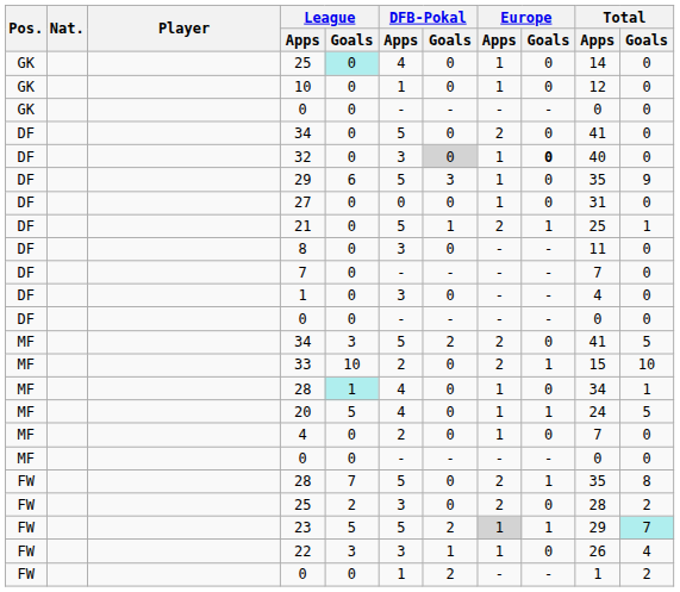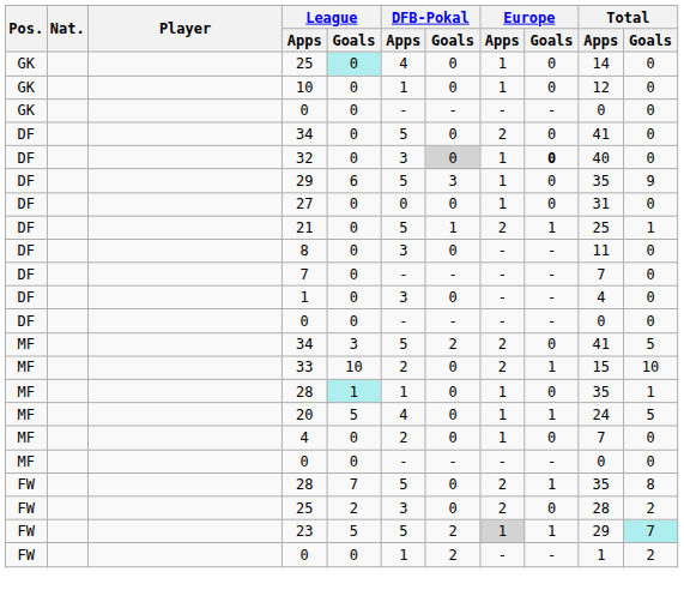 <table class="wikitable" style="text-align: center">
 <tr>
 <th rowspan="2" width="30">Pos.</th>
 <th rowspan="2" width="30">Nat.</th>
 <th rowspan="2" width="170">Player</th>
 <th colspan="2" width="95"><a href='#'>League</a></th>
 <th colspan="2" width="95"><a href='#'>DFB-Pokal</a></th>
 <th colspan="2" width="95"><a href='#'>Europe</a></th>
 <th colspan="2" width="95">Total</th>
 </tr>
 <tr>
 <th>Apps</th>
 <th>Goals</th>
 <th>Apps</th>
 <th>Goals</th>
 <th>Apps</th>
 <th>Goals</th>
 <th>Apps</th>
 <th>Goals</th>
 </tr>
 <tr>
 <td>GK</td>
 <td></td>
 <td align="left"></td>
 <td>25</td>
 <td style="background: paleturquoise;">0</td>
 <td>4</td>
 <td>0</td>
 <td>1</td>
 <td>0</td>
 <td>14</td>
 <td>0</td>
 </tr>
 <tr>
 <td>GK</td>
 <td></td>
 <td align="left"></td>
 <td>10</td>
 <td>0</td>
 <td>1</td>
 <td>0</td>
 <td>1</td>
 <td>0</td>
 <td>12</td>
 <td>0</td>
 </tr>
 <tr>
 <td>GK</td>
 <td></td>
 <td align="left"></td>
 <td>0</td>
 <td>0</td>
 <td>-</td>
 <td>-</td>
 <td>-</td>
 <td>-</td>
 <td>0</td>
 <td>0</td>
 </tr>
 <tr>
 <td>DF</td>
 <td></td>
 <td align="left"></td>
 <td>34</td>
 <td>0</td>
 <td>5</td>
 <td>0</td>
 <td>2</td>
 <td>0</td>
 <td>41</td>
 <td>0</td>
 </tr>
 <tr>
 <td>DF</td>
 <td></td>
 <td align="left"></td>
 <td>32</td>
 <td>0</td>
 <td>3</td>
 <td style="background: lightgrey;">0</td>
 <td>1</td>
 <td><strong>0</strong></td>
 <td>40</td>
 <td>0</td>
 </tr>
 <tr>
 <td>DF</td>
 <td></td>
 <td align="left"></td>
 <td>29</td>
 <td>6</td>
 <td>5</td>
 <td>3</td>
 <td>1</td>
 <td>0</td>
 <td>35</td>
 <td>9</td>
 </tr>
 <tr>
 <td>DF</td>
 <td></td>
 <td align="left"></td>
 <td>27</td>
 <td>0</td>
 <td>0</td>
 <td>0</td>
 <td>1</td>
 <td>0</td>
 <td>31</td>
 <td>0</td>
 </tr>
 <tr>
 <td>DF</td>
 <td></td>
 <td align="left"></td>
 <td>21</td>
 <td>0</td>
 <td>5</td>
 <td>1</td>
 <td>2</td>
 <td>1</td>
 <td>25</td>
 <td>1</td>
 </tr>
 <tr>
 <td>DF</td>
 <td></td>
 <td align="left"></td>
 <td>8</td>
 <td>0</td>
 <td>3</td>
 <td>0</td>
 <td>-</td>
 <td>-</td>
 <td>11</td>
 <td>0</td>
 </tr>
 <tr>
 <td>DF</td>
 <td></td>
 <td align="left"></td>
 <td>7</td>
 <td>0</td>
 <td>-</td>
 <td>-</td>
 <td>-</td>
 <td>-</td>
 <td>7</td>
 <td>0</td>
 </tr>
 <tr>
 <td>DF</td>
 <td></td>
 <td align="left"></td>
 <td>1</td>
 <td>0</td>
 <td>3</td>
 <td>0</td>
 <td>-</td>
 <td>-</td>
 <td>4</td>
 <td>0</td>
 </tr>
 <tr>
 <td>DF</td>
 <td></td>
 <td align="left"></td>
 <td>0</td>
 <td>0</td>
 <td>-</td>
 <td>-</td>
 <td>-</td>
 <td>-</td>
 <td>0</td>
 <td>0</td>
 </tr>
 <tr>
 <td>MF</td>
 <td></td>
 <td align="left"></td>
 <td>34</td>
 <td>3</td>
 <td>5</td>
 <td>2</td>
 <td>2</td>
 <td>0</td>
 <td>41</td>
 <td>5</td>
 </tr>
 <tr>
 <td>MF</td>
 <td></td>
 <td align="left"></td>
 <td>33</td>
 <td>10</td>
 <td>2</td>
 <td>0</td>
 <td>2</td>
 <td>1</td>
 <td>15</td>
 <td>10</td>
 </tr>
 <tr>
 <td>MF</td>
 <td></td>
 <td align="left"></td>
 <td>28</td>
 <td style="background: paleturquoise;">1</td>
-<td>4</td>
+<td>1</td>
 <td>0</td>
 <td>1</td>
 <td>0</td>
-<td>34</td>
+<td>35</td>
 <td>1</td>
 </tr>
 <tr>
 <td>MF</td>
 <td></td>
 <td align="left"></td>
 <td>20</td>
 <td>5</td>
 <td>4</td>
 <td>0</td>
 <td>1</td>
 <td>1</td>
 <td>24</td>
 <td>5</td>
 </tr>
 <tr>
 <td>MF</td>
 <td></td>
 <td align="left"></td>
 <td>4</td>
 <td>0</td>
 <td>2</td>
 <td>0</td>
 <td>1</td>
 <td>0</td>
 <td>7</td>
 <td>0</td>
 </tr>
 <tr>
 <td>MF</td>
 <td></td>
 <td align="left"></td>
 <td>0</td>
 <td>0</td>
 <td>-</td>
 <td>-</td>
 <td>-</td>
 <td>-</td>
 <td>0</td>
 <td>0</td>
 </tr>
 <tr>
 <td>FW</td>
 <td></td>
 <td align="left"></td>
 <td>28</td>
 <td>7</td>
 <td>5</td>
 <td>0</td>
 <td>2</td>
 <td>1</td>
 <td>35</td>
 <td>8</td>
 </tr>
 <tr>
 <td>FW</td>
 <td></td>
 <td align="left"></td>
 <td>25</td>
 <td>2</td>
 <td>3</td>
 <td>0</td>
 <td>2</td>
 <td>0</td>
 <td>28</td>
 <td>2</td>
 </tr>
 <tr>
 <td>FW</td>
 <td></td>
 <td align="left"></td>
 <td>23</td>
 <td>5</td>
 <td>5</td>
 <td>2</td>
 <td style="background: lightgrey;">1</td>
 <td>1</td>
 <td>29</td>
 <td style="background: paleturquoise;">7</td>
 </tr>
 <tr>
 <td>FW</td>
 <td></td>
 <td align="left"></td>
-<td>22</td>
-<td>3</td>
-<td>3</td>
-<td>1</td>
-<td>1</td>
-<td>0</td>
-<td>26</td>
-<td>4</td>
-</tr>
-<tr>
-<td>FW</td>
-<td></td>
-<td align="left"></td>
 <td>0</td>
 <td>0</td>
 <td>1</td>
 <td>2</td>
 <td>-</td>
 <td>-</td>
 <td>1</td>
 <td>2</td>
 </tr>
 </table>
